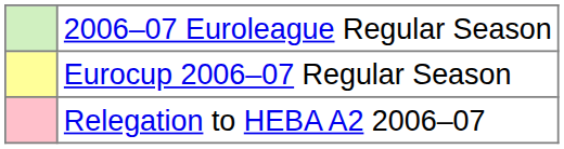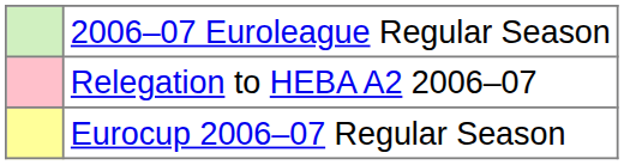 <table bgcolor="#f7f8ff" cellpadding="3" cellspacing="0" border="1" style="font-size: 95%; border: gray solid 1px; border-collapse: collapse;text-align:center;">
 <tr>
 <td style="background: #D0F0C0;" width="20"></td>
 <td bgcolor="#ffffff" align="left"><a href='#'>2006–07 Euroleague</a> Regular Season</td>
 </tr>
 <tr>
+<td style="background: #ffc0cb" width="20"></td>
+<td bgcolor="#ffffff" align="left"><a href='#'>Relegation</a> to <a href='#'>HEBA A2</a> 2006–07</td>
+</tr>
+<tr>
 <td style="background: #FFFF99;" width="20"></td>
 <td bgcolor="#ffffff" align="left"><a href='#'>Eurocup 2006–07</a> Regular Season</td>
 </tr>
-<tr>
-<td style="background: #ffc0cb" width="20"></td>
-<td bgcolor="#ffffff" align="left"><a href='#'>Relegation</a> to <a href='#'>HEBA A2</a> 2006–07</td>
-</tr>
 </table>
